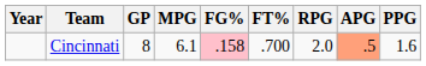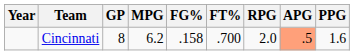 <table class="wikitable sortable" style="font-size:95%; text-align:right;">
 <tr>
 <th>Year</th>
 <th>Team</th>
 <th>GP</th>
 <th>MPG</th>
 <th>FG%</th>
 <th>FT%</th>
 <th>RPG</th>
 <th>APG</th>
 <th>PPG</th>
 </tr>
 <tr>
 <td style="text-align:left;"></td>
 <td style="text-align:left;"><a href='#'>Cincinnati</a></td>
 <td>8</td>
-<td>6.1</td>
-<td style="background: pink;">.158</td>
+<td>6.2</td>
+<td>.158</td>
 <td>.700</td>
 <td>2.0</td>
 <td style="background: lightsalmon;">.5</td>
 <td>1.6</td>
 </tr>
 </table>
